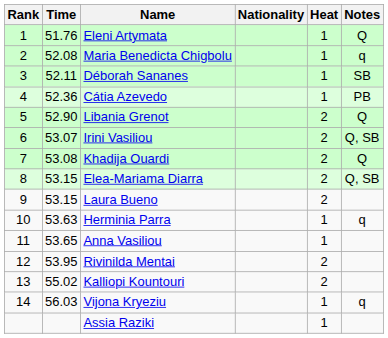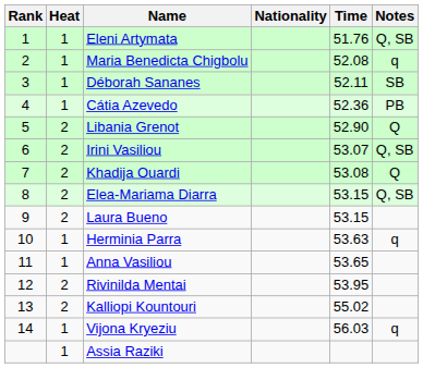 <table class="wikitable sortable" style="text-align:center">
 <tr>
 <th>Rank</th>
-<th>Time</th>
+<th>Heat</th>
 <th>Name</th>
 <th>Nationality</th>
-<th>Heat</th>
+<th>Time</th>
 <th>Notes</th>
 </tr>
 <tr bgcolor=ccffcc>
 <td>1</td>
-<td>51.76</td>
+<td>1</td>
 <td align=left><a href='#'>Eleni Artymata</a></td>
 <td align=left></td>
-<td>1</td>
-<td>Q</td>
+<td>51.76</td>
+<td>Q, SB</td>
 </tr>
 <tr bgcolor=ccffcc>
 <td>2</td>
-<td>52.08</td>
+<td>1</td>
 <td align=left><a href='#'>Maria Benedicta Chigbolu</a></td>
 <td align=left></td>
-<td>1</td>
+<td>52.08</td>
 <td>q</td>
 </tr>
 <tr bgcolor=ccffcc>
 <td>3</td>
-<td>52.11</td>
+<td>1</td>
 <td align=left><a href='#'>Déborah Sananes</a></td>
 <td align=left></td>
-<td>1</td>
+<td>52.11</td>
 <td>SB</td>
 </tr>
 <tr bgcolor=ddffdd>
 <td>4</td>
-<td>52.36</td>
+<td>1</td>
 <td align=left><a href='#'>Cátia Azevedo</a></td>
 <td align=left></td>
-<td>1</td>
+<td>52.36</td>
 <td>PB</td>
 </tr>
 <tr bgcolor=ccffcc>
 <td>5</td>
-<td>52.90</td>
+<td>2</td>
 <td align=left><a href='#'>Libania Grenot</a></td>
 <td align=left></td>
-<td>2</td>
+<td>52.90</td>
 <td>Q</td>
 </tr>
 <tr bgcolor=ccffcc>
 <td>6</td>
-<td>53.07</td>
+<td>2</td>
 <td align=left><a href='#'>Irini Vasiliou</a></td>
 <td align=left></td>
-<td>2</td>
+<td>53.07</td>
 <td>Q, SB</td>
 </tr>
 <tr bgcolor=ccffcc>
 <td>7</td>
-<td>53.08</td>
+<td>2</td>
 <td align=left><a href='#'>Khadija Ouardi</a></td>
 <td align=left></td>
-<td>2</td>
+<td>53.08</td>
 <td>Q</td>
 </tr>
 <tr bgcolor=ddffdd>
 <td>8</td>
-<td>53.15</td>
+<td>2</td>
 <td align=left><a href='#'>Elea-Mariama Diarra</a></td>
 <td align=left></td>
-<td>2</td>
+<td>53.15</td>
 <td>Q, SB</td>
 </tr>
 <tr>
 <td>9</td>
-<td>53.15</td>
+<td>2</td>
 <td align=left><a href='#'>Laura Bueno</a></td>
 <td align=left></td>
-<td>2</td>
+<td>53.15</td>
 <td></td>
 </tr>
 <tr>
 <td>10</td>
-<td>53.63</td>
+<td>1</td>
 <td align=left><a href='#'>Herminia Parra</a></td>
 <td align=left></td>
-<td>1</td>
+<td>53.63</td>
 <td>q</td>
 </tr>
 <tr>
 <td>11</td>
-<td>53.65</td>
+<td>1</td>
 <td align=left><a href='#'>Anna Vasiliou</a></td>
 <td align=left></td>
-<td>1</td>
+<td>53.65</td>
 <td></td>
 </tr>
 <tr>
 <td>12</td>
-<td>53.95</td>
+<td>2</td>
 <td align=left><a href='#'>Rivinilda Mentai</a></td>
 <td align=left></td>
-<td>2</td>
+<td>53.95</td>
 <td></td>
 </tr>
 <tr>
 <td>13</td>
-<td>55.02</td>
+<td>2</td>
 <td align=left><a href='#'>Kalliopi Kountouri</a></td>
 <td align=left></td>
-<td>2</td>
+<td>55.02</td>
 <td></td>
 </tr>
 <tr>
 <td>14</td>
-<td>56.03</td>
+<td>1</td>
 <td align=left><a href='#'>Vijona Kryeziu</a></td>
 <td align=left></td>
-<td>1</td>
+<td>56.03</td>
 <td>q</td>
 </tr>
 <tr>
 <td></td>
-<td></td>
+<td>1</td>
 <td align=left><a href='#'>Assia Raziki</a></td>
 <td align=left></td>
-<td>1</td>
+<td></td>
 <td></td>
 </tr>
 </table>
